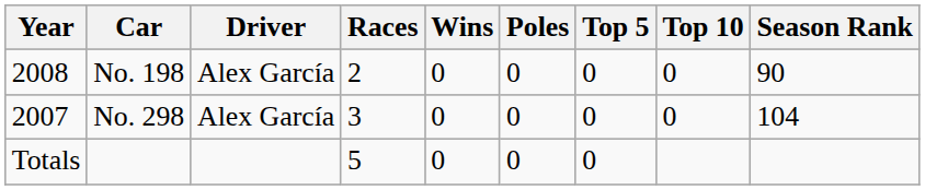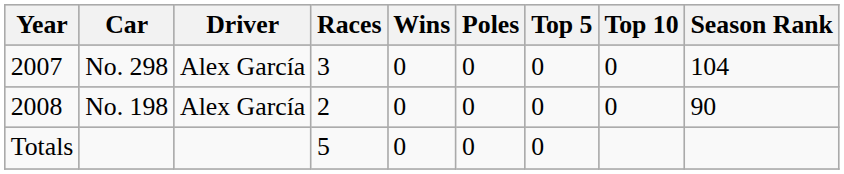 <table class="wikitable">
 <tr>
 <th>Year</th>
 <th>Car</th>
 <th>Driver</th>
 <th>Races</th>
 <th>Wins</th>
 <th>Poles</th>
 <th>Top 5</th>
 <th>Top 10</th>
 <th>Season Rank</th>
 </tr>
 <tr>
+<td>2007</td>
+<td>No. 298</td>
+<td>Alex García</td>
+<td>3</td>
+<td>0</td>
+<td>0</td>
+<td>0</td>
+<td>0</td>
+<td>104</td>
+</tr>
+<tr>
 <td>2008</td>
 <td>No. 198</td>
 <td>Alex García</td>
 <td>2</td>
 <td>0</td>
 <td>0</td>
 <td>0</td>
 <td>0</td>
 <td>90</td>
-</tr>
-<tr>
-<td>2007</td>
-<td>No. 298</td>
-<td>Alex García</td>
-<td>3</td>
-<td>0</td>
-<td>0</td>
-<td>0</td>
-<td>0</td>
-<td>104</td>
 </tr>
 <tr>
 <td>Totals</td>
 <td></td>
 <td></td>
 <td>5</td>
 <td>0</td>
 <td>0</td>
 <td>0</td>
 <td></td>
 </tr>
 </table>
